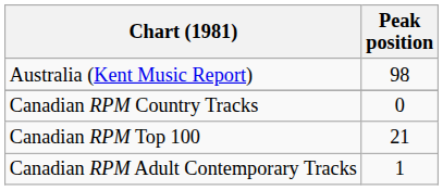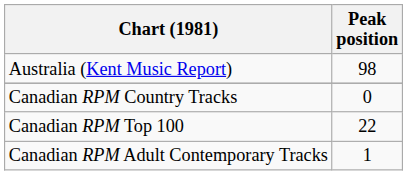 <table class="wikitable sortable">
 <tr>
 <th>Chart (1981)</th>
 <th>Peak<br>position</th>
 </tr>
 <tr>
 <td>Australia (<a href='#'>Kent Music Report</a>)</td>
 <td style="text-align:center;">98</td>
 </tr>
 <tr>
 </tr>
 <tr>
 </tr>
 <tr>
 </tr>
 <tr>
 <td>Canadian <em>RPM</em> Country Tracks</td>
 <td style="text-align:center;">0</td>
 </tr>
 <tr>
 <td>Canadian <em>RPM</em> Top 100</td>
-<td style="text-align:center;">21</td>
+<td style="text-align:center;">22</td>
 </tr>
 <tr>
 <td>Canadian <em>RPM</em> Adult Contemporary Tracks</td>
 <td style="text-align:center;">1</td>
 </tr>
 </table>
